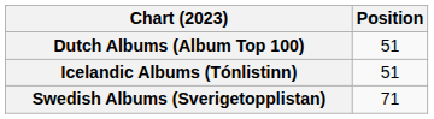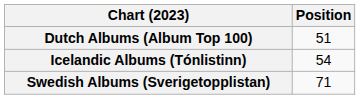 <table class="wikitable sortable plainrowheaders" style="text-align:center">
 <tr>
 <th scope="col" style="width:20em;">Chart (2023)</th>
 <th scope="col">Position</th>
 </tr>
 <tr>
 <th scope="row">Dutch Albums (Album Top 100)</th>
 <td>51</td>
 </tr>
 <tr>
 <th scope="row">Icelandic Albums (Tónlistinn)</th>
-<td>51</td>
+<td>54</td>
 </tr>
 <tr>
 <th scope="row">Swedish Albums (Sverigetopplistan)</th>
 <td>71</td>
 </tr>
 </table>
